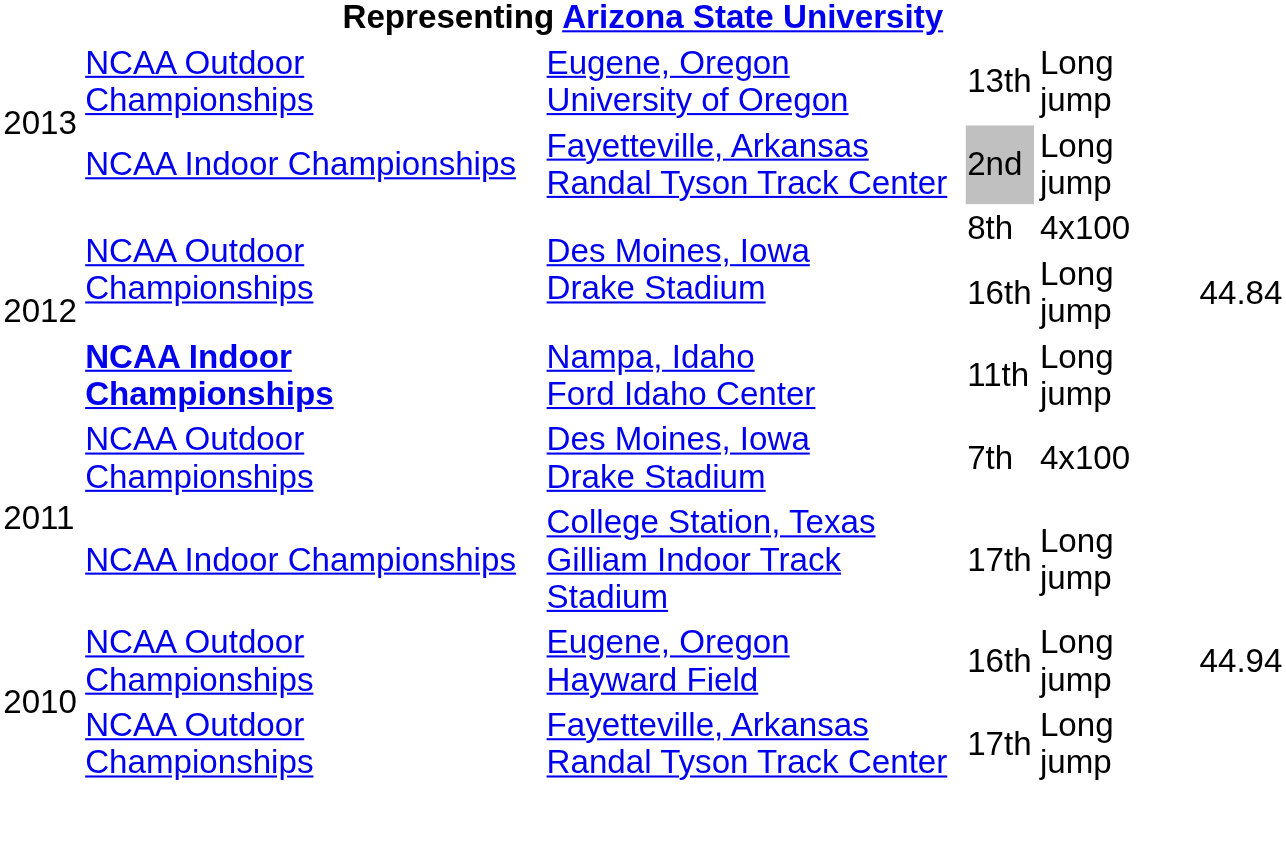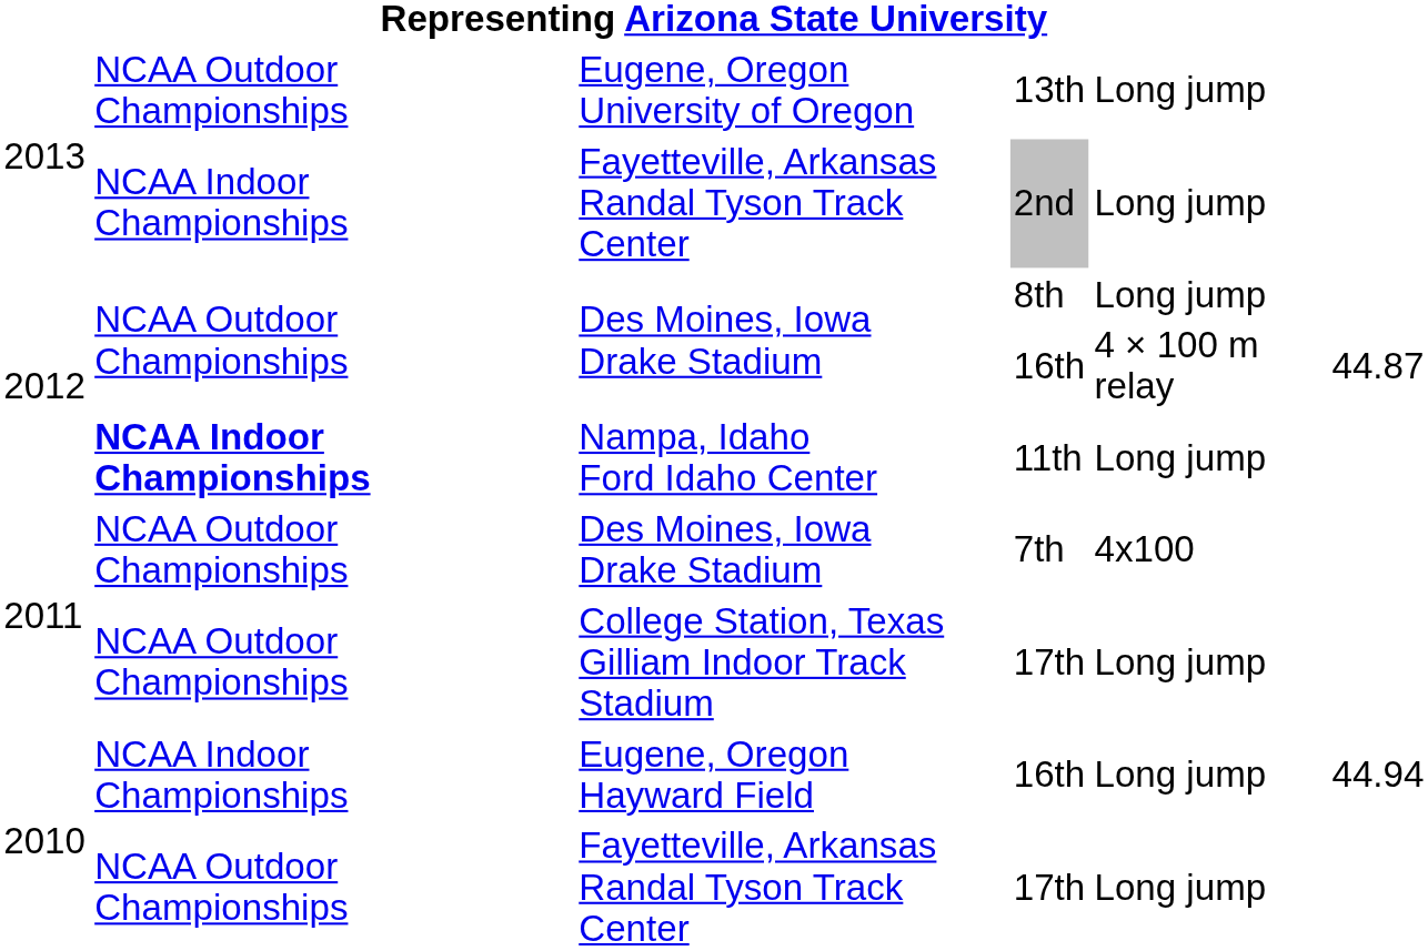 <table>
 <tr>
 <th colspan="6">Representing <a href='#'>Arizona State University</a></th>
 </tr>
 <tr>
 <td rowspan=2>2013</td>
 <td><a href='#'>NCAA Outdoor Championships</a></td>
 <td><a href='#'>Eugene, Oregon</a> <br><a href='#'>University of Oregon</a></td>
 <td>13th</td>
 <td>Long jump</td>
 <td></td>
 </tr>
 <tr>
 <td><a href='#'>NCAA Indoor Championships</a></td>
 <td><a href='#'>Fayetteville, Arkansas</a> <br><a href='#'>Randal Tyson Track Center</a></td>
 <td bgcolor=silver>2nd</td>
 <td>Long jump</td>
 <td></td>
 </tr>
 <tr>
 <td rowspan=3>2012</td>
 <td rowspan=2><a href='#'>NCAA Outdoor Championships</a></td>
 <td rowspan=2><a href='#'>Des Moines, Iowa</a> <br><a href='#'>Drake Stadium</a></td>
 <td>8th</td>
-<td>4x100</td>
+<td>Long jump</td>
 <td></td>
 </tr>
 <tr>
 <td>16th</td>
-<td>Long jump</td>
-<td>44.84</td>
+<td>4 × 100 m relay</td>
+<td>44.87</td>
 </tr>
 <tr>
 <td><strong><a href='#'>NCAA Indoor Championships</a></strong></td>
 <td><a href='#'>Nampa, Idaho</a> <br><a href='#'>Ford Idaho Center</a></td>
 <td>11th</td>
 <td>Long jump</td>
 <td></td>
 </tr>
 <tr>
 <td rowspan=2>2011</td>
 <td><a href='#'>NCAA Outdoor Championships</a></td>
 <td><a href='#'>Des Moines, Iowa</a> <br><a href='#'>Drake Stadium</a></td>
 <td>7th</td>
 <td>4x100</td>
 <td></td>
 </tr>
 <tr>
-<td><a href='#'>NCAA Indoor Championships</a></td>
+<td><a href='#'>NCAA Outdoor Championships</a></td>
 <td><a href='#'>College Station, Texas</a> <br><a href='#'>Gilliam Indoor Track Stadium</a></td>
 <td>17th</td>
 <td>Long jump</td>
 <td></td>
 </tr>
 <tr>
 <td rowspan=2>2010</td>
-<td><a href='#'>NCAA Outdoor Championships</a></td>
+<td><a href='#'>NCAA Indoor Championships</a></td>
 <td><a href='#'>Eugene, Oregon</a> <br><a href='#'>Hayward Field</a></td>
 <td>16th</td>
 <td>Long jump</td>
 <td>44.94</td>
 </tr>
 <tr>
 <td><a href='#'>NCAA Outdoor Championships</a></td>
 <td><a href='#'>Fayetteville, Arkansas</a> <br><a href='#'>Randal Tyson Track Center</a></td>
 <td>17th</td>
 <td>Long jump</td>
 <td></td>
 </tr>
 </table>
